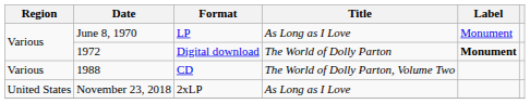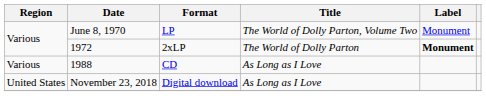 <table class="wikitable plainrowheaders">
 <tr>
 <th scope="col">Region</th>
 <th scope="col">Date</th>
 <th scope="col">Format</th>
 <th scope="col">Title</th>
 <th scope="col">Label</th>
 <th scope="col"></th>
 </tr>
 <tr>
 <td rowspan = "2">Various</td>
 <td>June 8, 1970</td>
 <td><a href='#'>LP</a></td>
-<td><em>As Long as I Love</em></td>
+<td><em>The World of Dolly Parton, Volume Two</em></td>
 <td><a href='#'>Monument</a></td>
 <td></td>
 </tr>
 <tr>
 <td>1972</td>
-<td><a href='#'>Digital download</a></td>
+<td>2xLP</td>
 <td><em>The World of Dolly Parton</em></td>
 <td><strong>Monument</strong></td>
 <td></td>
 </tr>
 <tr>
 <td>Various</td>
 <td>1988</td>
 <td><a href='#'>CD</a></td>
-<td><em>The World of Dolly Parton, Volume Two</em></td>
+<td><em>As Long as I Love</em></td>
 <td></td>
 <td></td>
 </tr>
 <tr>
 <td>United States</td>
 <td>November 23, 2018</td>
-<td>2xLP</td>
+<td><a href='#'>Digital download</a></td>
 <td><em>As Long as I Love</em></td>
 <td></td>
 <td></td>
 </tr>
 <tr>
 </tr>
 </table>
